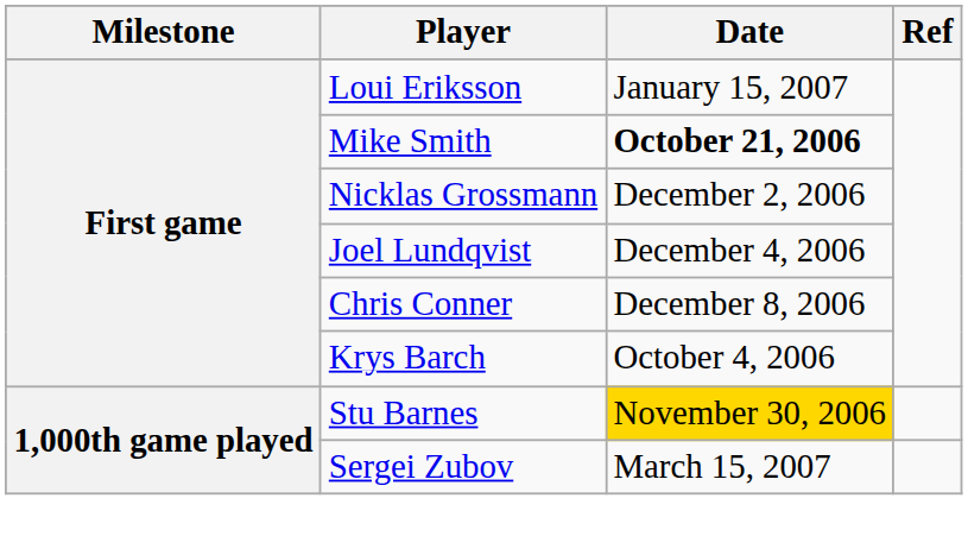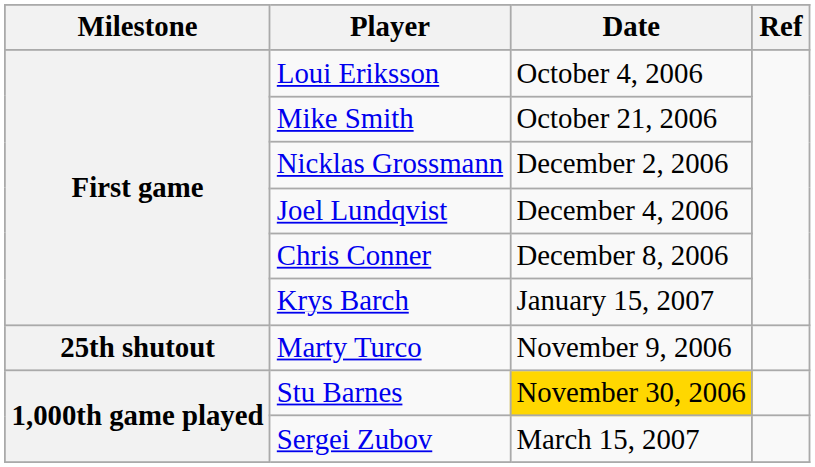 <table class="wikitable">
 <tr>
 <th scope="col">Milestone</th>
 <th scope="col">Player</th>
 <th scope="col">Date</th>
 <th scope="col">Ref</th>
 </tr>
 <tr>
 <th rowspan=6>First game</th>
 <td><a href='#'>Loui Eriksson</a></td>
-<td>January 15, 2007</td>
+<td>October 4, 2006</td>
 <td rowspan=6></td>
 </tr>
 <tr>
 <td><a href='#'>Mike Smith</a></td>
-<td><strong>October 21, 2006</strong></td>
+<td>October 21, 2006</td>
 </tr>
 <tr>
 <td><a href='#'>Nicklas Grossmann</a></td>
 <td>December 2, 2006</td>
 </tr>
 <tr>
 <td><a href='#'>Joel Lundqvist</a></td>
 <td>December 4, 2006</td>
 </tr>
 <tr>
 <td><a href='#'>Chris Conner</a></td>
 <td>December 8, 2006</td>
 </tr>
 <tr>
 <td><a href='#'>Krys Barch</a></td>
-<td>October 4, 2006</td>
+<td>January 15, 2007</td>
+</tr>
+<tr>
+<th>25th shutout</th>
+<td><a href='#'>Marty Turco</a></td>
+<td>November 9, 2006</td>
+<td></td>
 </tr>
 <tr>
 <th rowspan="2">1,000th game played</th>
 <td><a href='#'>Stu Barnes</a></td>
 <td style="background: gold;">November 30, 2006</td>
 <td></td>
 </tr>
 <tr>
 <td><a href='#'>Sergei Zubov</a></td>
 <td>March 15, 2007</td>
 <td></td>
 </tr>
 </table>
